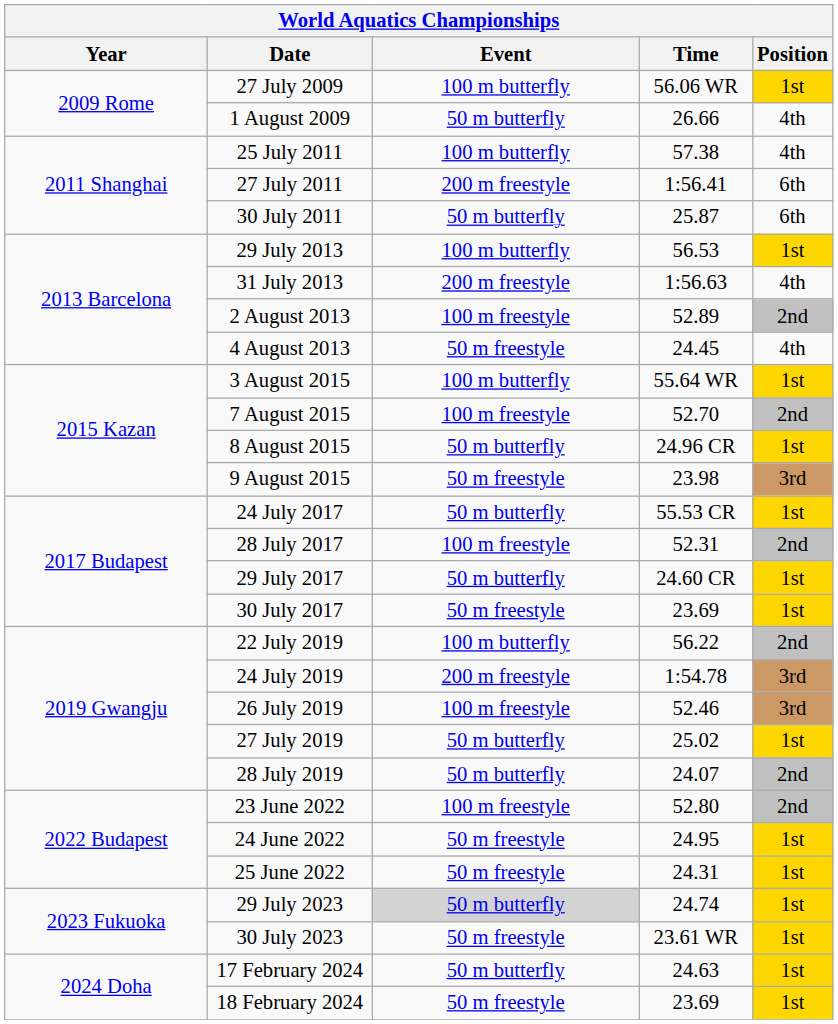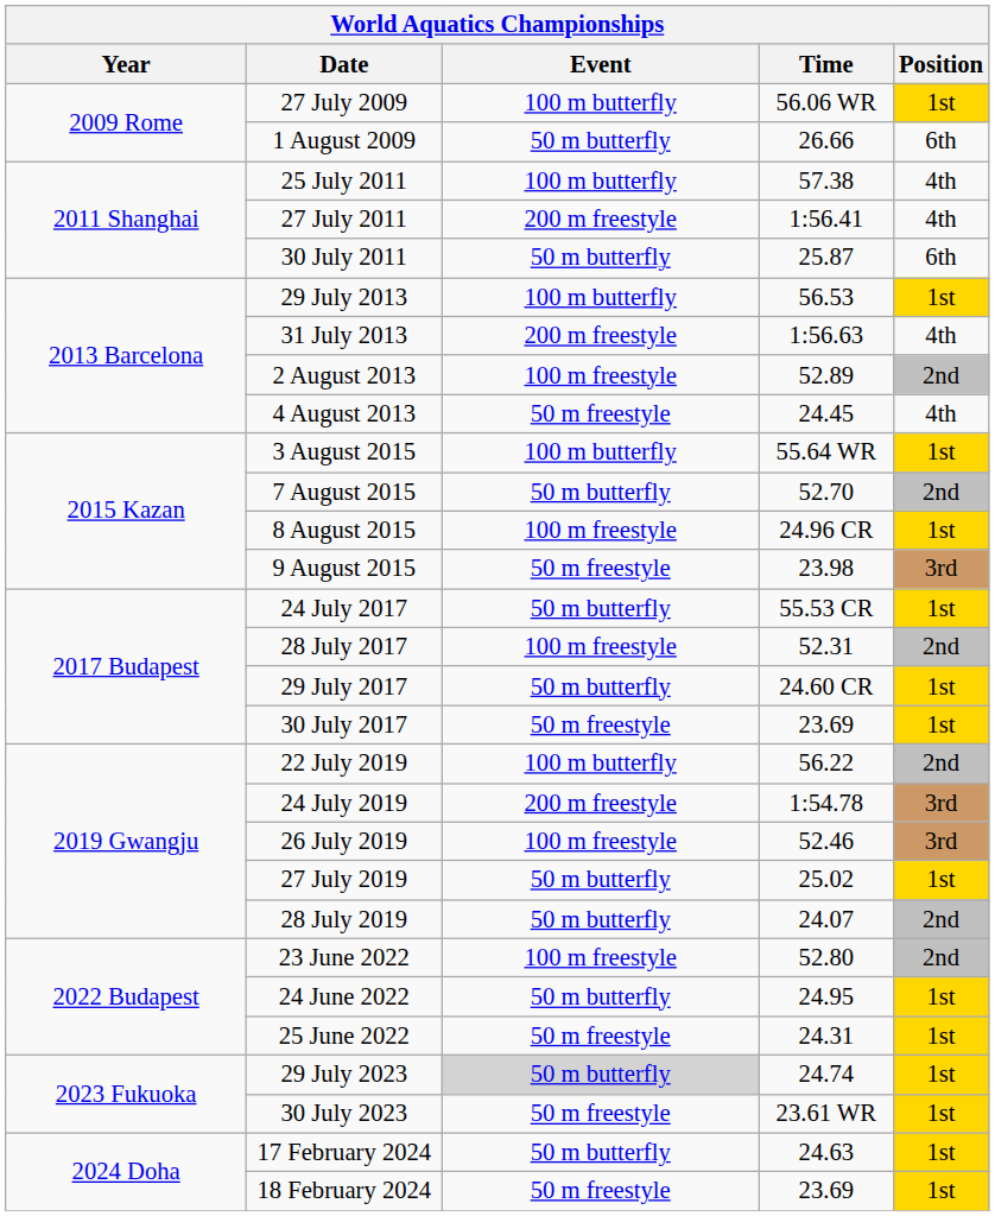 <table class="wikitable collapsible collapsed sortable">
 <tr>
 <th colspan=5><a href='#'>World Aquatics Championships</a></th>
 </tr>
 <tr>
 <th width=150>Year</th>
 <th width=120>Date</th>
 <th width=200>Event</th>
 <th width=80>Time</th>
 <th>Position</th>
 </tr>
 <tr align=center>
 <td rowspan=2><a href='#'>2009 Rome</a></td>
 <td>27 July 2009</td>
 <td><a href='#'>100 m butterfly</a></td>
 <td>56.06 WR</td>
 <td bgcolor=gold>1st</td>
 </tr>
 <tr align=center>
 <td>1 August 2009</td>
 <td><a href='#'>50 m butterfly</a></td>
 <td>26.66</td>
-<td>4th</td>
+<td>6th</td>
 </tr>
 <tr align=center>
 <td rowspan=3><a href='#'>2011 Shanghai</a></td>
 <td>25 July 2011</td>
 <td><a href='#'>100 m butterfly</a></td>
 <td>57.38</td>
 <td>4th</td>
 </tr>
 <tr align=center>
 <td>27 July 2011</td>
 <td><a href='#'>200 m freestyle</a></td>
 <td>1:56.41</td>
-<td>6th</td>
+<td>4th</td>
 </tr>
 <tr align=center>
 <td>30 July 2011</td>
 <td><a href='#'>50 m butterfly</a></td>
 <td>25.87</td>
 <td>6th</td>
 </tr>
 <tr align=center>
 <td rowspan=4><a href='#'>2013 Barcelona</a></td>
 <td>29 July 2013</td>
 <td><a href='#'>100 m butterfly</a></td>
 <td>56.53</td>
 <td bgcolor=gold>1st</td>
 </tr>
 <tr align=center>
 <td>31 July 2013</td>
 <td><a href='#'>200 m freestyle</a></td>
 <td>1:56.63</td>
 <td>4th</td>
 </tr>
 <tr align=center>
 <td>2 August 2013</td>
 <td><a href='#'>100 m freestyle</a></td>
 <td>52.89</td>
 <td bgcolor=silver>2nd</td>
 </tr>
 <tr align=center>
 <td>4 August 2013</td>
 <td><a href='#'>50 m freestyle</a></td>
 <td>24.45</td>
 <td>4th</td>
 </tr>
 <tr align=center>
 <td rowspan=4><a href='#'>2015 Kazan</a></td>
 <td>3 August 2015</td>
 <td><a href='#'>100 m butterfly</a></td>
 <td>55.64 WR</td>
 <td bgcolor=gold>1st</td>
 </tr>
 <tr align=center>
 <td>7 August 2015</td>
-<td><a href='#'>100 m freestyle</a></td>
+<td><a href='#'>50 m butterfly</a></td>
 <td>52.70</td>
 <td bgcolor=silver>2nd</td>
 </tr>
 <tr align=center>
 <td>8 August 2015</td>
-<td><a href='#'>50 m butterfly</a></td>
+<td><a href='#'>100 m freestyle</a></td>
 <td>24.96 CR</td>
 <td bgcolor=gold>1st</td>
 </tr>
 <tr align=center>
 <td>9 August 2015</td>
 <td><a href='#'>50 m freestyle</a></td>
 <td>23.98</td>
 <td bgcolor=cc9966>3rd</td>
 </tr>
 <tr align=center>
 <td rowspan=4><a href='#'>2017 Budapest</a></td>
 <td>24 July 2017</td>
 <td><a href='#'>50 m butterfly</a></td>
 <td>55.53 CR</td>
 <td bgcolor=gold>1st</td>
 </tr>
 <tr align=center>
 <td>28 July 2017</td>
 <td><a href='#'>100 m freestyle</a></td>
 <td>52.31</td>
 <td bgcolor=silver>2nd</td>
 </tr>
 <tr align=center>
 <td>29 July 2017</td>
 <td><a href='#'>50 m butterfly</a></td>
 <td>24.60 CR</td>
 <td bgcolor=gold>1st</td>
 </tr>
 <tr align=center>
 <td>30 July 2017</td>
 <td><a href='#'>50 m freestyle</a></td>
 <td>23.69</td>
 <td bgcolor=gold>1st</td>
 </tr>
 <tr align=center>
 <td rowspan=5><a href='#'>2019 Gwangju</a></td>
 <td>22 July 2019</td>
 <td><a href='#'>100 m butterfly</a></td>
 <td>56.22</td>
 <td bgcolor=silver>2nd</td>
 </tr>
 <tr align=center>
 <td>24 July 2019</td>
 <td><a href='#'>200 m freestyle</a></td>
 <td>1:54.78</td>
 <td bgcolor=cc9966>3rd</td>
 </tr>
 <tr align=center>
 <td>26 July 2019</td>
 <td><a href='#'>100 m freestyle</a></td>
 <td>52.46</td>
 <td bgcolor=cc9966>3rd</td>
 </tr>
 <tr align=center>
 <td>27 July 2019</td>
 <td><a href='#'>50 m butterfly</a></td>
 <td>25.02</td>
 <td bgcolor=gold>1st</td>
 </tr>
 <tr align=center>
 <td>28 July 2019</td>
 <td><a href='#'>50 m butterfly</a></td>
 <td>24.07</td>
 <td bgcolor=silver>2nd</td>
 </tr>
 <tr align=center>
 <td rowspan=3><a href='#'>2022 Budapest</a></td>
 <td>23 June 2022</td>
 <td><a href='#'>100 m freestyle</a></td>
 <td>52.80</td>
 <td bgcolor=silver>2nd</td>
 </tr>
 <tr align=center>
 <td>24 June 2022</td>
-<td><a href='#'>50 m freestyle</a></td>
+<td><a href='#'>50 m butterfly</a></td>
 <td>24.95</td>
 <td bgcolor=gold>1st</td>
 </tr>
 <tr align=center>
 <td>25 June 2022</td>
 <td><a href='#'>50 m freestyle</a></td>
 <td>24.31</td>
 <td bgcolor=gold>1st</td>
 </tr>
 <tr align=center>
 <td rowspan=2><a href='#'>2023 Fukuoka</a></td>
 <td>29 July 2023</td>
 <td style="background: lightgrey;"><a href='#'>50 m butterfly</a></td>
 <td>24.74</td>
 <td bgcolor=gold>1st</td>
 </tr>
 <tr align=center>
 <td>30 July 2023</td>
 <td><a href='#'>50 m freestyle</a></td>
 <td>23.61 WR</td>
 <td bgcolor=gold>1st</td>
 </tr>
 <tr align=center>
 <td rowspan=2><a href='#'>2024 Doha</a></td>
 <td>17 February 2024</td>
 <td><a href='#'>50 m butterfly</a></td>
 <td>24.63</td>
 <td bgcolor=gold>1st</td>
 </tr>
 <tr align=center>
 <td>18 February 2024</td>
 <td><a href='#'>50 m freestyle</a></td>
 <td>23.69</td>
 <td bgcolor=gold>1st</td>
 </tr>
 </table>
